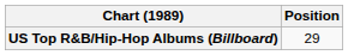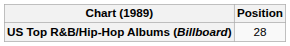 <table class="wikitable plainrowheaders" style="text-align:center">
 <tr>
 <th scope="col">Chart (1989)</th>
 <th scope="col">Position</th>
 </tr>
 <tr>
 <th scope="row">US Top R&B/Hip-Hop Albums (<em>Billboard</em>)</th>
-<td>29</td>
+<td>28</td>
 </tr>
 </table>
